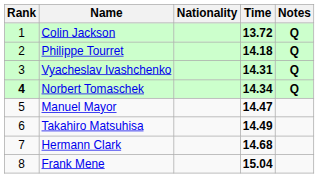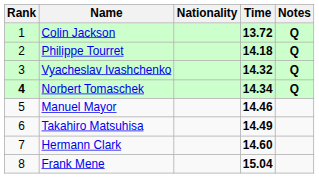 <table class="wikitable sortable" style="text-align:center">
 <tr>
 <th>Rank</th>
 <th>Name</th>
 <th>Nationality</th>
 <th>Time</th>
 <th>Notes</th>
 </tr>
 <tr bgcolor=ccffcc>
 <td>1</td>
 <td align=left><a href='#'>Colin Jackson</a></td>
 <td align=left></td>
 <td><strong>13.72</strong></td>
 <td><strong>Q</strong></td>
 </tr>
 <tr bgcolor=ccffcc>
 <td>2</td>
 <td align=left><a href='#'>Philippe Tourret</a></td>
 <td align=left></td>
 <td><strong>14.18</strong></td>
 <td><strong>Q</strong></td>
 </tr>
 <tr bgcolor=ccffcc>
 <td>3</td>
 <td align=left><a href='#'>Vyacheslav Ivashchenko</a></td>
 <td align=left></td>
-<td><strong>14.31</strong></td>
+<td><strong>14.32</strong></td>
 <td><strong>Q</strong></td>
 </tr>
 <tr bgcolor=ccffcc>
 <td><strong>4</strong></td>
 <td align=left><a href='#'>Norbert Tomaschek</a></td>
 <td align=left></td>
 <td><strong>14.34</strong></td>
 <td><strong>Q</strong></td>
 </tr>
 <tr>
 <td>5</td>
 <td align=left><a href='#'>Manuel Mayor</a></td>
 <td align=left></td>
-<td><strong>14.47</strong></td>
+<td><strong>14.46</strong></td>
 <td></td>
 </tr>
 <tr>
 <td>6</td>
 <td align=left><a href='#'>Takahiro Matsuhisa</a></td>
 <td align=left></td>
 <td><strong>14.49</strong></td>
 <td></td>
 </tr>
 <tr>
 <td>7</td>
 <td align=left><a href='#'>Hermann Clark</a></td>
 <td align=left></td>
-<td><strong>14.68</strong></td>
+<td><strong>14.60</strong></td>
 <td></td>
 </tr>
 <tr>
 <td>8</td>
 <td align=left><a href='#'>Frank Mene</a></td>
 <td align=left></td>
 <td><strong>15.04</strong></td>
 <td></td>
 </tr>
 </table>
